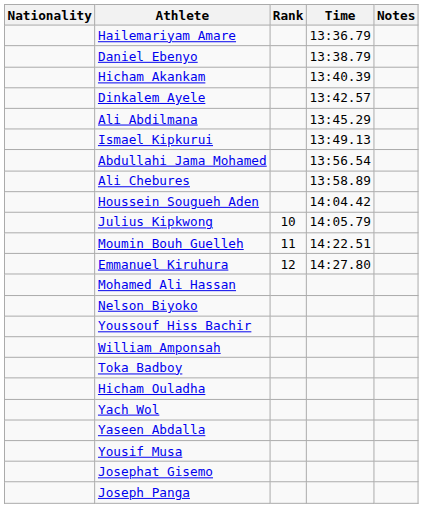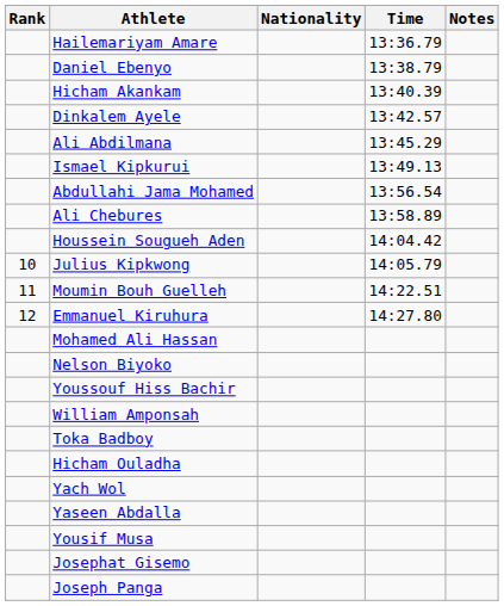 <table class="wikitable sortable" style="text-align:center">
 <tr>
+<th>Rank</th>
+<th>Athlete</th>
 <th>Nationality</th>
-<th>Athlete</th>
-<th>Rank</th>
 <th>Time</th>
 <th>Notes</th>
 </tr>
 <tr>
+<td></td>
+<td align="left"><a href='#'>Hailemariyam Amare</a></td>
 <td align=left></td>
-<td align="left"><a href='#'>Hailemariyam Amare</a></td>
-<td></td>
 <td>13:36.79</td>
 <td></td>
 </tr>
 <tr>
+<td></td>
+<td align="left"><a href='#'>Daniel Ebenyo</a></td>
 <td align=left></td>
-<td align="left"><a href='#'>Daniel Ebenyo</a></td>
-<td></td>
 <td>13:38.79</td>
 <td></td>
 </tr>
 <tr>
+<td></td>
+<td align="left"><a href='#'>Hicham Akankam</a></td>
 <td align=left></td>
-<td align="left"><a href='#'>Hicham Akankam</a></td>
-<td></td>
 <td>13:40.39</td>
 <td></td>
 </tr>
 <tr>
+<td></td>
+<td align="left"><a href='#'>Dinkalem Ayele</a></td>
 <td align=left></td>
-<td align="left"><a href='#'>Dinkalem Ayele</a></td>
-<td></td>
 <td>13:42.57</td>
 <td></td>
 </tr>
 <tr>
+<td></td>
+<td align="left"><a href='#'>Ali Abdilmana</a></td>
 <td align=left></td>
-<td align="left"><a href='#'>Ali Abdilmana</a></td>
-<td></td>
 <td>13:45.29</td>
 <td></td>
 </tr>
 <tr>
+<td></td>
+<td align="left"><a href='#'>Ismael Kipkurui</a></td>
 <td align=left></td>
-<td align="left"><a href='#'>Ismael Kipkurui</a></td>
-<td></td>
 <td>13:49.13</td>
 <td></td>
 </tr>
 <tr>
+<td></td>
+<td align="left"><a href='#'>Abdullahi Jama Mohamed</a></td>
 <td align=left></td>
-<td align="left"><a href='#'>Abdullahi Jama Mohamed</a></td>
-<td></td>
 <td>13:56.54</td>
 <td></td>
 </tr>
 <tr>
+<td></td>
+<td align="left"><a href='#'>Ali Chebures</a></td>
 <td align=left></td>
-<td align="left"><a href='#'>Ali Chebures</a></td>
-<td></td>
 <td>13:58.89</td>
 <td></td>
 </tr>
 <tr>
+<td></td>
+<td align="left"><a href='#'>Houssein Sougueh Aden</a></td>
 <td align=left></td>
-<td align="left"><a href='#'>Houssein Sougueh Aden</a></td>
-<td></td>
 <td>14:04.42</td>
 <td></td>
 </tr>
 <tr>
+<td>10</td>
+<td align="left"><a href='#'>Julius Kipkwong</a></td>
 <td align=left></td>
-<td align="left"><a href='#'>Julius Kipkwong</a></td>
-<td>10</td>
 <td>14:05.79</td>
 <td></td>
 </tr>
 <tr>
+<td>11</td>
+<td align="left"><a href='#'>Moumin Bouh Guelleh</a></td>
 <td align=left></td>
-<td align="left"><a href='#'>Moumin Bouh Guelleh</a></td>
-<td>11</td>
 <td>14:22.51</td>
 <td></td>
 </tr>
 <tr>
+<td>12</td>
+<td align="left"><a href='#'>Emmanuel Kiruhura</a></td>
 <td align=left></td>
-<td align="left"><a href='#'>Emmanuel Kiruhura</a></td>
-<td>12</td>
 <td>14:27.80</td>
 <td></td>
 </tr>
 <tr>
+<td></td>
+<td align="left"><a href='#'>Mohamed Ali Hassan</a></td>
 <td align=left></td>
-<td align="left"><a href='#'>Mohamed Ali Hassan</a></td>
-<td></td>
 <td></td>
 <td></td>
 </tr>
 <tr>
+<td></td>
+<td align="left"><a href='#'>Nelson Biyoko</a></td>
 <td align=left></td>
-<td align="left"><a href='#'>Nelson Biyoko</a></td>
-<td></td>
 <td></td>
 <td></td>
 </tr>
 <tr>
+<td></td>
+<td align="left"><a href='#'>Youssouf Hiss Bachir</a></td>
 <td align=left></td>
-<td align="left"><a href='#'>Youssouf Hiss Bachir</a></td>
-<td></td>
 <td></td>
 <td></td>
 </tr>
 <tr>
+<td></td>
+<td align="left"><a href='#'>William Amponsah</a></td>
 <td align=left></td>
-<td align="left"><a href='#'>William Amponsah</a></td>
-<td></td>
 <td></td>
 <td></td>
 </tr>
 <tr>
+<td></td>
+<td align="left"><a href='#'>Toka Badboy</a></td>
 <td align=left></td>
-<td align="left"><a href='#'>Toka Badboy</a></td>
-<td></td>
 <td></td>
 <td></td>
 </tr>
 <tr>
+<td></td>
+<td align="left"><a href='#'>Hicham Ouladha</a></td>
 <td align=left></td>
-<td align="left"><a href='#'>Hicham Ouladha</a></td>
-<td></td>
 <td></td>
 <td></td>
 </tr>
 <tr>
+<td></td>
+<td align="left"><a href='#'>Yach Wol</a></td>
 <td align=left></td>
-<td align="left"><a href='#'>Yach Wol</a></td>
-<td></td>
 <td></td>
 <td></td>
 </tr>
 <tr>
+<td></td>
+<td align="left"><a href='#'>Yaseen Abdalla</a></td>
 <td align=left></td>
-<td align="left"><a href='#'>Yaseen Abdalla</a></td>
-<td></td>
 <td></td>
 <td></td>
 </tr>
 <tr>
+<td></td>
+<td align="left"><a href='#'>Yousif Musa</a></td>
 <td align=left></td>
-<td align="left"><a href='#'>Yousif Musa</a></td>
-<td></td>
 <td></td>
 <td></td>
 </tr>
 <tr>
+<td></td>
+<td align="left"><a href='#'>Josephat Gisemo</a></td>
 <td align=left></td>
-<td align="left"><a href='#'>Josephat Gisemo</a></td>
-<td></td>
 <td></td>
 <td></td>
 </tr>
 <tr>
+<td></td>
+<td align="left"><a href='#'>Joseph Panga</a></td>
 <td align=left></td>
-<td align="left"><a href='#'>Joseph Panga</a></td>
-<td></td>
 <td></td>
 <td></td>
 </tr>
 </table>
